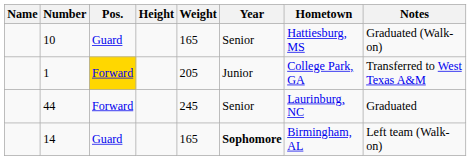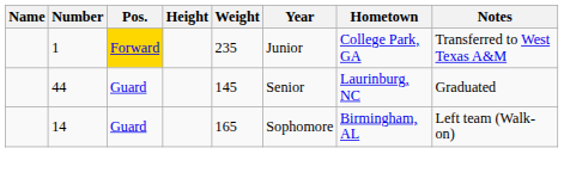 <table class="wikitable sortable" border="1">
 <tr>
 <th>Name</th>
 <th>Number</th>
 <th>Pos.</th>
 <th>Height</th>
 <th>Weight</th>
 <th>Year</th>
 <th>Hometown</th>
 <th class="unsortable">Notes</th>
 </tr>
 <tr>
 <td></td>
-<td>10</td>
-<td><a href='#'>Guard</a></td>
-<td></td>
-<td>165</td>
-<td>Senior</td>
-<td><a href='#'>Hattiesburg, MS</a></td>
-<td>Graduated (Walk-on)</td>
-</tr>
-<tr>
-<td></td>
 <td>1</td>
 <td style="background: gold;"><a href='#'>Forward</a></td>
 <td></td>
-<td>205</td>
+<td>235</td>
 <td>Junior</td>
 <td><a href='#'>College Park, GA</a></td>
 <td>Transferred to <a href='#'>West Texas A&M</a></td>
 </tr>
 <tr>
 <td></td>
 <td>44</td>
-<td><a href='#'>Forward</a></td>
+<td><a href='#'>Guard</a></td>
 <td></td>
-<td>245</td>
+<td>145</td>
 <td>Senior</td>
 <td><a href='#'>Laurinburg, NC</a></td>
 <td>Graduated</td>
 </tr>
 <tr>
 <td></td>
 <td>14</td>
 <td><a href='#'>Guard</a></td>
 <td></td>
 <td>165</td>
-<td><strong>Sophomore</strong></td>
+<td>Sophomore</td>
 <td><a href='#'>Birmingham, AL</a></td>
 <td>Left team (Walk-on)</td>
 </tr>
 </table>
